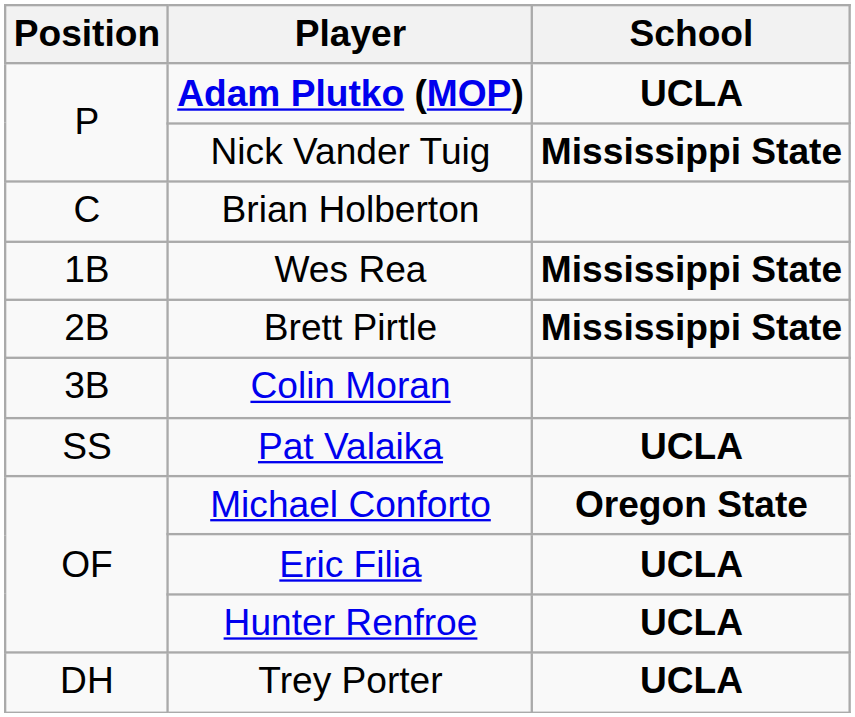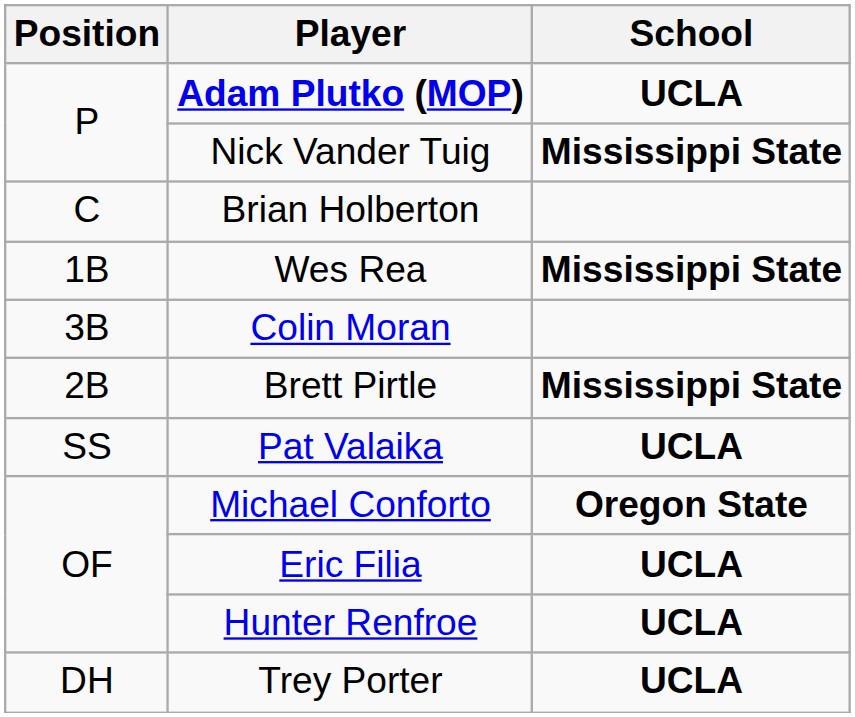 <table class="wikitable" style=text-align:center>
 <tr>
 <th>Position</th>
 <th>Player</th>
 <th>School</th>
 </tr>
 <tr>
 <td rowspan=2>P</td>
 <td><strong><a href='#'>Adam Plutko</a> (<a href='#'>MOP</a>)</strong></td>
 <td style=><strong>UCLA</strong></td>
 </tr>
 <tr>
 <td>Nick Vander Tuig</td>
 <td style=><strong>Mississippi State</strong></td>
 </tr>
 <tr>
 <td>C</td>
 <td>Brian Holberton</td>
 <td style=></td>
 </tr>
 <tr>
 <td>1B</td>
 <td>Wes Rea</td>
 <td style=><strong>Mississippi State</strong></td>
 </tr>
 <tr>
+<td>3B</td>
+<td><a href='#'>Colin Moran</a></td>
+<td style=></td>
+</tr>
+<tr>
 <td>2B</td>
 <td>Brett Pirtle</td>
 <td style=><strong>Mississippi State</strong></td>
-</tr>
-<tr>
-<td>3B</td>
-<td><a href='#'>Colin Moran</a></td>
-<td style=></td>
 </tr>
 <tr>
 <td>SS</td>
 <td><a href='#'>Pat Valaika</a></td>
 <td style=><strong>UCLA</strong></td>
 </tr>
 <tr>
 <td rowspan=3>OF</td>
 <td><a href='#'>Michael Conforto</a></td>
 <td style=><strong>Oregon State</strong></td>
 </tr>
 <tr>
 <td><a href='#'>Eric Filia</a></td>
 <td style=><strong>UCLA</strong></td>
 </tr>
 <tr>
 <td><a href='#'>Hunter Renfroe</a></td>
 <td style=><strong>UCLA</strong></td>
 </tr>
 <tr>
 <td>DH</td>
 <td>Trey Porter</td>
 <td style=><strong>UCLA</strong></td>
 </tr>
 </table>
